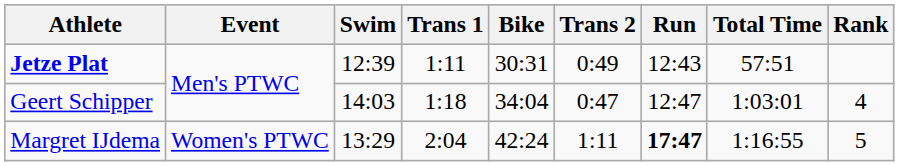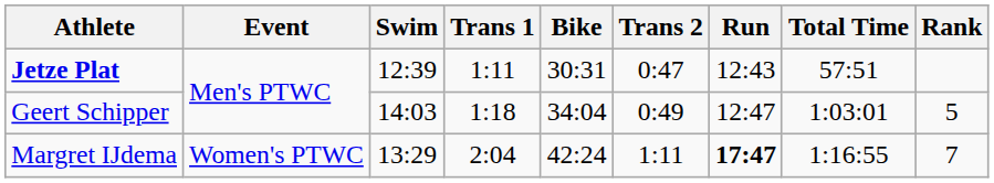 <table class="wikitable" style="font-size:90%">
 <tr>
 <th>Athlete</th>
 <th>Event</th>
 <th>Swim</th>
 <th>Trans 1</th>
 <th>Bike</th>
 <th>Trans 2</th>
 <th>Run</th>
 <th>Total Time</th>
 <th>Rank</th>
 </tr>
 <tr align=center>
 <td align=left><strong><a href='#'>Jetze Plat</a></strong></td>
 <td align=left rowspan=2><a href='#'>Men's PTWC</a></td>
 <td>12:39</td>
 <td>1:11</td>
 <td>30:31</td>
-<td>0:49</td>
+<td>0:47</td>
 <td>12:43</td>
 <td>57:51</td>
 <td></td>
 </tr>
 <tr align=center>
 <td align=left><a href='#'>Geert Schipper</a></td>
 <td>14:03</td>
 <td>1:18</td>
 <td>34:04</td>
-<td>0:47</td>
+<td>0:49</td>
 <td>12:47</td>
 <td>1:03:01</td>
-<td>4</td>
+<td>5</td>
 </tr>
 <tr align=center>
 <td align=left><a href='#'>Margret IJdema</a></td>
 <td align=left rowspan=2><a href='#'>Women's PTWC</a></td>
 <td>13:29</td>
 <td>2:04</td>
 <td>42:24</td>
 <td>1:11</td>
 <td><strong>17:47</strong></td>
 <td>1:16:55</td>
-<td>5</td>
+<td>7</td>
 </tr>
 </table>
